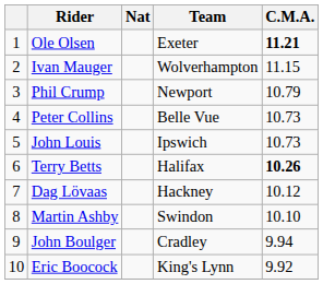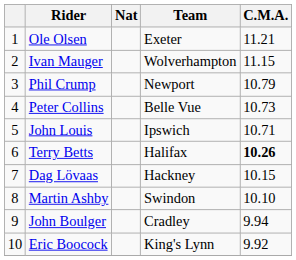 <table class=wikitable>
 <tr>
 <th></th>
 <th>Rider</th>
 <th>Nat</th>
 <th>Team</th>
 <th>C.M.A.</th>
 </tr>
 <tr>
 <td align="center">1</td>
 <td><a href='#'>Ole Olsen</a></td>
 <td></td>
 <td>Exeter</td>
-<td><strong>11.21</strong></td>
+<td>11.21</td>
 </tr>
 <tr>
 <td align="center">2</td>
 <td><a href='#'>Ivan Mauger</a></td>
 <td></td>
 <td>Wolverhampton</td>
 <td>11.15</td>
 </tr>
 <tr>
 <td align="center">3</td>
 <td><a href='#'>Phil Crump</a></td>
 <td></td>
 <td>Newport</td>
 <td>10.79</td>
 </tr>
 <tr>
 <td align="center">4</td>
 <td><a href='#'>Peter Collins</a></td>
 <td></td>
 <td>Belle Vue</td>
 <td>10.73</td>
 </tr>
 <tr>
 <td align="center">5</td>
 <td><a href='#'>John Louis</a></td>
 <td></td>
 <td>Ipswich</td>
-<td>10.73</td>
+<td>10.71</td>
 </tr>
 <tr>
 <td align="center">6</td>
 <td><a href='#'>Terry Betts</a></td>
 <td></td>
 <td>Halifax</td>
 <td><strong>10.26</strong></td>
 </tr>
 <tr>
 <td align="center">7</td>
 <td><a href='#'>Dag Lövaas</a></td>
 <td></td>
 <td>Hackney</td>
-<td>10.12</td>
+<td>10.15</td>
 </tr>
 <tr>
 <td align="center">8</td>
 <td><a href='#'>Martin Ashby</a></td>
 <td></td>
 <td>Swindon</td>
 <td>10.10</td>
 </tr>
 <tr>
 <td align="center">9</td>
 <td><a href='#'>John Boulger</a></td>
 <td></td>
 <td>Cradley</td>
 <td>9.94</td>
 </tr>
 <tr>
 <td align="center">10</td>
 <td><a href='#'>Eric Boocock</a></td>
 <td></td>
 <td>King's Lynn</td>
 <td>9.92</td>
 </tr>
 <tr>
 </tr>
 </table>
